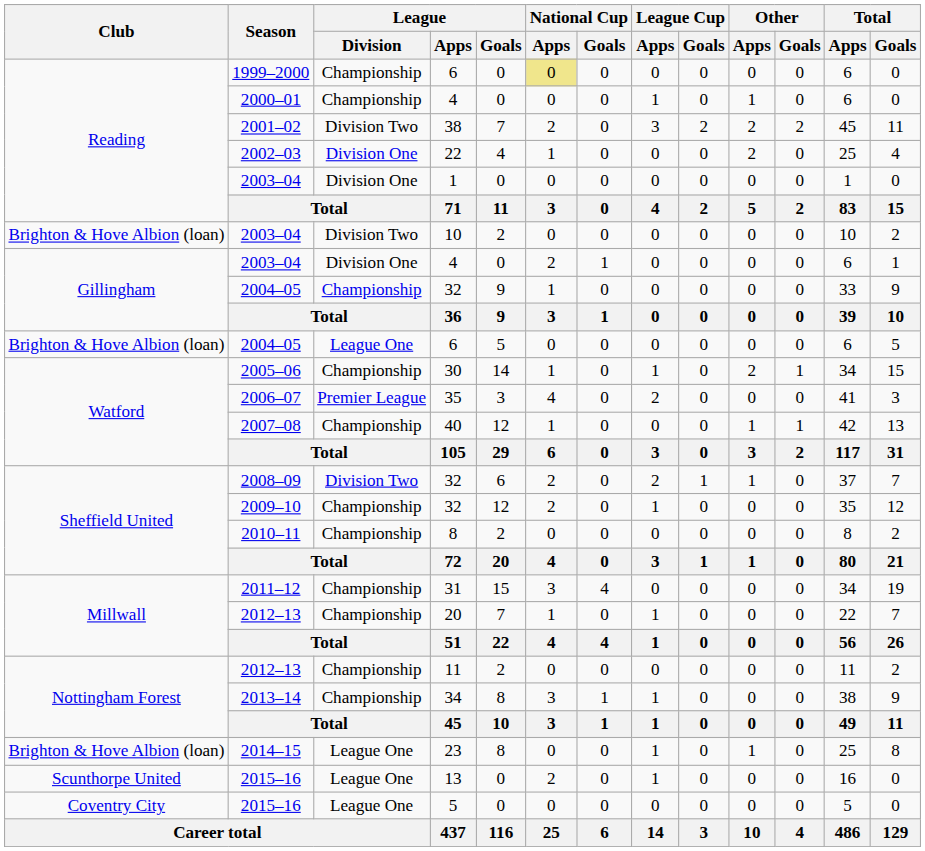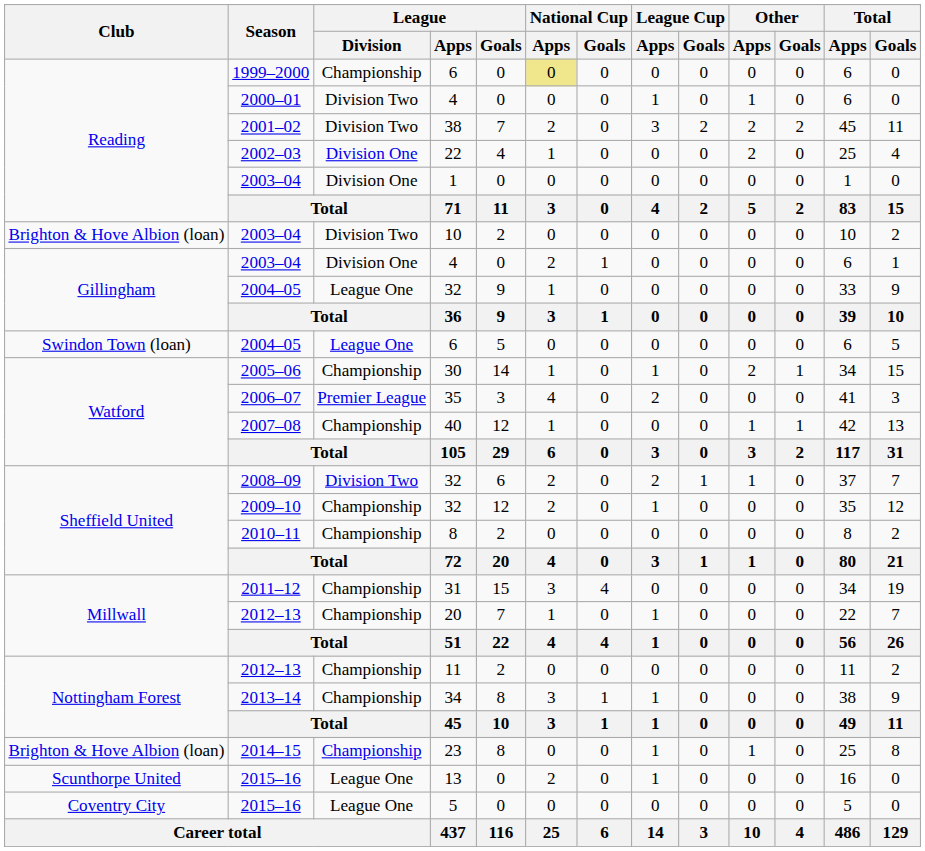 <table class="wikitable" style="text-align: center;">
 <tr>
 <th rowspan="2">Club</th>
 <th rowspan="2">Season</th>
 <th colspan="3">League</th>
 <th colspan="2">National Cup</th>
 <th colspan="2">League Cup</th>
 <th colspan="2">Other</th>
 <th colspan="2">Total</th>
 </tr>
 <tr>
 <th scope="col">Division</th>
 <th scope="col">Apps</th>
 <th scope="col">Goals</th>
 <th scope="col">Apps</th>
 <th scope="col">Goals</th>
 <th scope="col">Apps</th>
 <th scope="col">Goals</th>
 <th scope="col">Apps</th>
 <th scope="col">Goals</th>
 <th scope="col">Apps</th>
 <th scope="col">Goals</th>
 </tr>
 <tr>
 <td rowspan="6"><a href='#'>Reading</a></td>
 <td><a href='#'>1999–2000</a></td>
 <td>Championship</td>
 <td>6</td>
 <td>0</td>
 <td style="background: khaki;">0</td>
 <td>0</td>
 <td>0</td>
 <td>0</td>
 <td>0</td>
 <td>0</td>
 <td>6</td>
 <td>0</td>
 </tr>
 <tr>
 <td><a href='#'>2000–01</a></td>
-<td>Championship</td>
+<td>Division Two</td>
 <td>4</td>
 <td>0</td>
 <td>0</td>
 <td>0</td>
 <td>1</td>
 <td>0</td>
 <td>1</td>
 <td>0</td>
 <td>6</td>
 <td>0</td>
 </tr>
 <tr>
 <td><a href='#'>2001–02</a></td>
 <td>Division Two</td>
 <td>38</td>
 <td>7</td>
 <td>2</td>
 <td>0</td>
 <td>3</td>
 <td>2</td>
 <td>2</td>
 <td>2</td>
 <td>45</td>
 <td>11</td>
 </tr>
 <tr>
 <td><a href='#'>2002–03</a></td>
 <td><a href='#'>Division One</a></td>
 <td>22</td>
 <td>4</td>
 <td>1</td>
 <td>0</td>
 <td>0</td>
 <td>0</td>
 <td>2</td>
 <td>0</td>
 <td>25</td>
 <td>4</td>
 </tr>
 <tr>
 <td><a href='#'>2003–04</a></td>
 <td>Division One</td>
 <td>1</td>
 <td>0</td>
 <td>0</td>
 <td>0</td>
 <td>0</td>
 <td>0</td>
 <td>0</td>
 <td>0</td>
 <td>1</td>
 <td>0</td>
 </tr>
 <tr>
 <th colspan="2">Total</th>
 <th>71</th>
 <th>11</th>
 <th>3</th>
 <th>0</th>
 <th>4</th>
 <th>2</th>
 <th>5</th>
 <th>2</th>
 <th>83</th>
 <th>15</th>
 </tr>
 <tr>
 <td><a href='#'>Brighton & Hove Albion</a> (loan)</td>
 <td><a href='#'>2003–04</a></td>
 <td>Division Two</td>
 <td>10</td>
 <td>2</td>
 <td>0</td>
 <td>0</td>
 <td>0</td>
 <td>0</td>
 <td>0</td>
 <td>0</td>
 <td>10</td>
 <td>2</td>
 </tr>
 <tr>
 <td rowspan="3"><a href='#'>Gillingham</a></td>
 <td><a href='#'>2003–04</a></td>
 <td>Division One</td>
 <td>4</td>
 <td>0</td>
 <td>2</td>
 <td>1</td>
 <td>0</td>
 <td>0</td>
 <td>0</td>
 <td>0</td>
 <td>6</td>
 <td>1</td>
 </tr>
 <tr>
 <td><a href='#'>2004–05</a></td>
-<td><a href='#'>Championship</a></td>
+<td>League One</td>
 <td>32</td>
 <td>9</td>
 <td>1</td>
 <td>0</td>
 <td>0</td>
 <td>0</td>
 <td>0</td>
 <td>0</td>
 <td>33</td>
 <td>9</td>
 </tr>
 <tr>
 <th colspan="2">Total</th>
 <th>36</th>
 <th>9</th>
 <th>3</th>
 <th>1</th>
 <th>0</th>
 <th>0</th>
 <th>0</th>
 <th>0</th>
 <th>39</th>
 <th>10</th>
 </tr>
 <tr>
-<td><a href='#'>Brighton & Hove Albion</a> (loan)</td>
+<td><a href='#'>Swindon Town</a> (loan)</td>
 <td><a href='#'>2004–05</a></td>
 <td><a href='#'>League One</a></td>
 <td>6</td>
 <td>5</td>
 <td>0</td>
 <td>0</td>
 <td>0</td>
 <td>0</td>
 <td>0</td>
 <td>0</td>
 <td>6</td>
 <td>5</td>
 </tr>
 <tr>
 <td rowspan="4"><a href='#'>Watford</a></td>
 <td><a href='#'>2005–06</a></td>
 <td>Championship</td>
 <td>30</td>
 <td>14</td>
 <td>1</td>
 <td>0</td>
 <td>1</td>
 <td>0</td>
 <td>2</td>
 <td>1</td>
 <td>34</td>
 <td>15</td>
 </tr>
 <tr>
 <td><a href='#'>2006–07</a></td>
 <td><a href='#'>Premier League</a></td>
 <td>35</td>
 <td>3</td>
 <td>4</td>
 <td>0</td>
 <td>2</td>
 <td>0</td>
 <td>0</td>
 <td>0</td>
 <td>41</td>
 <td>3</td>
 </tr>
 <tr>
 <td><a href='#'>2007–08</a></td>
 <td>Championship</td>
 <td>40</td>
 <td>12</td>
 <td>1</td>
 <td>0</td>
 <td>0</td>
 <td>0</td>
 <td>1</td>
 <td>1</td>
 <td>42</td>
 <td>13</td>
 </tr>
 <tr>
 <th colspan="2">Total</th>
 <th>105</th>
 <th>29</th>
 <th>6</th>
 <th>0</th>
 <th>3</th>
 <th>0</th>
 <th>3</th>
 <th>2</th>
 <th>117</th>
 <th>31</th>
 </tr>
 <tr>
 <td rowspan="4"><a href='#'>Sheffield United</a></td>
 <td><a href='#'>2008–09</a></td>
 <td><a href='#'>Division Two</a></td>
 <td>32</td>
 <td>6</td>
 <td>2</td>
 <td>0</td>
 <td>2</td>
 <td>1</td>
 <td>1</td>
 <td>0</td>
 <td>37</td>
 <td>7</td>
 </tr>
 <tr>
 <td><a href='#'>2009–10</a></td>
 <td>Championship</td>
 <td>32</td>
 <td>12</td>
 <td>2</td>
 <td>0</td>
 <td>1</td>
 <td>0</td>
 <td>0</td>
 <td>0</td>
 <td>35</td>
 <td>12</td>
 </tr>
 <tr>
 <td><a href='#'>2010–11</a></td>
 <td>Championship</td>
 <td>8</td>
 <td>2</td>
 <td>0</td>
 <td>0</td>
 <td>0</td>
 <td>0</td>
 <td>0</td>
 <td>0</td>
 <td>8</td>
 <td>2</td>
 </tr>
 <tr>
 <th colspan="2">Total</th>
 <th>72</th>
 <th>20</th>
 <th>4</th>
 <th>0</th>
 <th>3</th>
 <th>1</th>
 <th>1</th>
 <th>0</th>
 <th>80</th>
 <th>21</th>
 </tr>
 <tr>
 <td rowspan="3"><a href='#'>Millwall</a></td>
 <td><a href='#'>2011–12</a></td>
 <td>Championship</td>
 <td>31</td>
 <td>15</td>
 <td>3</td>
 <td>4</td>
 <td>0</td>
 <td>0</td>
 <td>0</td>
 <td>0</td>
 <td>34</td>
 <td>19</td>
 </tr>
 <tr>
 <td><a href='#'>2012–13</a></td>
 <td>Championship</td>
 <td>20</td>
 <td>7</td>
 <td>1</td>
 <td>0</td>
 <td>1</td>
 <td>0</td>
 <td>0</td>
 <td>0</td>
 <td>22</td>
 <td>7</td>
 </tr>
 <tr>
 <th colspan="2">Total</th>
 <th>51</th>
 <th>22</th>
 <th>4</th>
 <th>4</th>
 <th>1</th>
 <th>0</th>
 <th>0</th>
 <th>0</th>
 <th>56</th>
 <th>26</th>
 </tr>
 <tr>
 <td rowspan="3"><a href='#'>Nottingham Forest</a></td>
 <td><a href='#'>2012–13</a></td>
 <td>Championship</td>
 <td>11</td>
 <td>2</td>
 <td>0</td>
 <td>0</td>
 <td>0</td>
 <td>0</td>
 <td>0</td>
 <td>0</td>
 <td>11</td>
 <td>2</td>
 </tr>
 <tr>
 <td><a href='#'>2013–14</a></td>
 <td>Championship</td>
 <td>34</td>
 <td>8</td>
 <td>3</td>
 <td>1</td>
 <td>1</td>
 <td>0</td>
 <td>0</td>
 <td>0</td>
 <td>38</td>
 <td>9</td>
 </tr>
 <tr>
 <th colspan="2">Total</th>
 <th>45</th>
 <th>10</th>
 <th>3</th>
 <th>1</th>
 <th>1</th>
 <th>0</th>
 <th>0</th>
 <th>0</th>
 <th>49</th>
 <th>11</th>
 </tr>
 <tr>
 <td><a href='#'>Brighton & Hove Albion</a> (loan)</td>
 <td><a href='#'>2014–15</a></td>
-<td>League One</td>
+<td><a href='#'>Championship</a></td>
 <td>23</td>
 <td>8</td>
 <td>0</td>
 <td>0</td>
 <td>1</td>
 <td>0</td>
 <td>1</td>
 <td>0</td>
 <td>25</td>
 <td>8</td>
 </tr>
 <tr>
 <td><a href='#'>Scunthorpe United</a></td>
 <td><a href='#'>2015–16</a></td>
 <td>League One</td>
 <td>13</td>
 <td>0</td>
 <td>2</td>
 <td>0</td>
 <td>1</td>
 <td>0</td>
 <td>0</td>
 <td>0</td>
 <td>16</td>
 <td>0</td>
 </tr>
 <tr>
 <td><a href='#'>Coventry City</a></td>
 <td><a href='#'>2015–16</a></td>
 <td>League One</td>
 <td>5</td>
 <td>0</td>
 <td>0</td>
 <td>0</td>
 <td>0</td>
 <td>0</td>
 <td>0</td>
 <td>0</td>
 <td>5</td>
 <td>0</td>
 </tr>
 <tr>
 <th colspan="3">Career total</th>
 <th>437</th>
 <th>116</th>
 <th>25</th>
 <th>6</th>
 <th>14</th>
 <th>3</th>
 <th>10</th>
 <th>4</th>
 <th>486</th>
 <th>129</th>
 </tr>
 </table>
